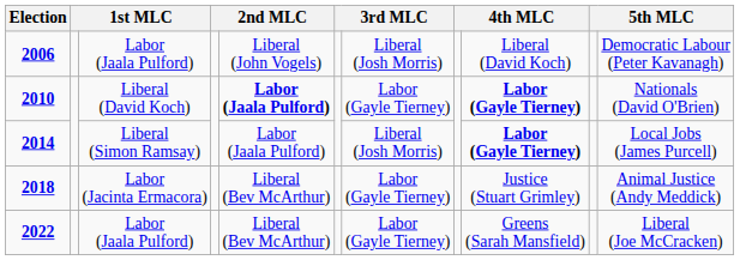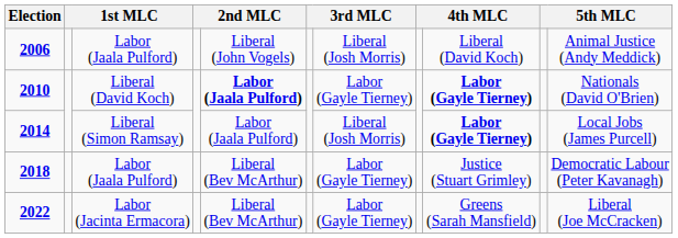 <table class=wikitable style=text-align:center>
 <tr>
 <th>Election</th>
 <th colspan=2>1st MLC</th>
 <th colspan=2>2nd MLC</th>
 <th colspan=2>3rd MLC</th>
 <th colspan=2>4th MLC</th>
 <th colspan=2>5th MLC</th>
 </tr>
 <tr>
 <td><strong><a href='#'>2006</a></strong></td>
 <td></td>
 <td><a href='#'>Labor</a><br>(<a href='#'>Jaala Pulford</a>)</td>
 <td></td>
 <td><a href='#'>Liberal</a><br>(<a href='#'>John Vogels</a>)</td>
 <td></td>
 <td><a href='#'>Liberal</a><br>(<a href='#'>Josh Morris</a>)</td>
 <td></td>
 <td><a href='#'>Liberal</a><br>(<a href='#'>David Koch</a>)</td>
 <td></td>
-<td><a href='#'>Democratic Labour</a><br>(<a href='#'>Peter Kavanagh</a>)</td>
+<td><a href='#'>Animal Justice</a><br>(<a href='#'>Andy Meddick</a>)</td>
 </tr>
 <tr>
 <td><strong><a href='#'>2010</a></strong></td>
 <td rowspan=2 ></td>
 <td><a href='#'>Liberal</a><br>(<a href='#'>David Koch</a>)</td>
 <td rowspan=2 ></td>
 <td><strong><a href='#'>Labor</a><br>(<a href='#'>Jaala Pulford</a>)</strong></td>
 <td rowspan=2 ></td>
 <td><a href='#'>Labor</a><br>(<a href='#'>Gayle Tierney</a>)</td>
 <td rowspan=2 ></td>
 <td><strong><a href='#'>Labor</a><br>(<a href='#'>Gayle Tierney</a>)</strong></td>
 <td width=1px ></td>
 <td><a href='#'>Nationals</a><br>(<a href='#'>David O'Brien</a>)</td>
 </tr>
 <tr>
 <td><strong><a href='#'>2014</a></strong></td>
 <td><a href='#'>Liberal</a><br>(<a href='#'>Simon Ramsay</a>)</td>
 <td><a href='#'>Labor</a><br>(<a href='#'>Jaala Pulford</a>)</td>
 <td><a href='#'>Liberal</a><br>(<a href='#'>Josh Morris</a>)</td>
 <td><strong><a href='#'>Labor</a><br>(<a href='#'>Gayle Tierney</a>)</strong></td>
 <td></td>
 <td><a href='#'>Local Jobs</a><br>(<a href='#'>James Purcell</a>)</td>
 </tr>
 <tr>
 <td><strong><a href='#'>2018</a></strong></td>
 <td></td>
-<td><a href='#'>Labor</a><br>(<a href='#'>Jacinta Ermacora</a>)</td>
+<td><a href='#'>Labor</a><br>(<a href='#'>Jaala Pulford</a>)</td>
 <td></td>
 <td><a href='#'>Liberal</a><br>(<a href='#'>Bev McArthur</a>)</td>
 <td></td>
 <td><a href='#'>Labor</a><br>(<a href='#'>Gayle Tierney</a>)</td>
 <td></td>
 <td><a href='#'>Justice</a><br>(<a href='#'>Stuart Grimley</a>)</td>
 <td></td>
-<td><a href='#'>Animal Justice</a><br>(<a href='#'>Andy Meddick</a>)</td>
+<td><a href='#'>Democratic Labour</a><br>(<a href='#'>Peter Kavanagh</a>)</td>
 </tr>
 <tr>
 <td><strong><a href='#'>2022</a></strong></td>
 <td></td>
-<td><a href='#'>Labor</a><br>(<a href='#'>Jaala Pulford</a>)</td>
+<td><a href='#'>Labor</a><br>(<a href='#'>Jacinta Ermacora</a>)</td>
 <td></td>
 <td><a href='#'>Liberal</a><br>(<a href='#'>Bev McArthur</a>)</td>
 <td></td>
 <td><a href='#'>Labor</a><br>(<a href='#'>Gayle Tierney</a>)</td>
 <td></td>
 <td><a href='#'>Greens</a><br>(<a href='#'>Sarah Mansfield</a>)</td>
 <td></td>
 <td><a href='#'>Liberal</a><br>(<a href='#'>Joe McCracken</a>)</td>
 </tr>
 </table>
